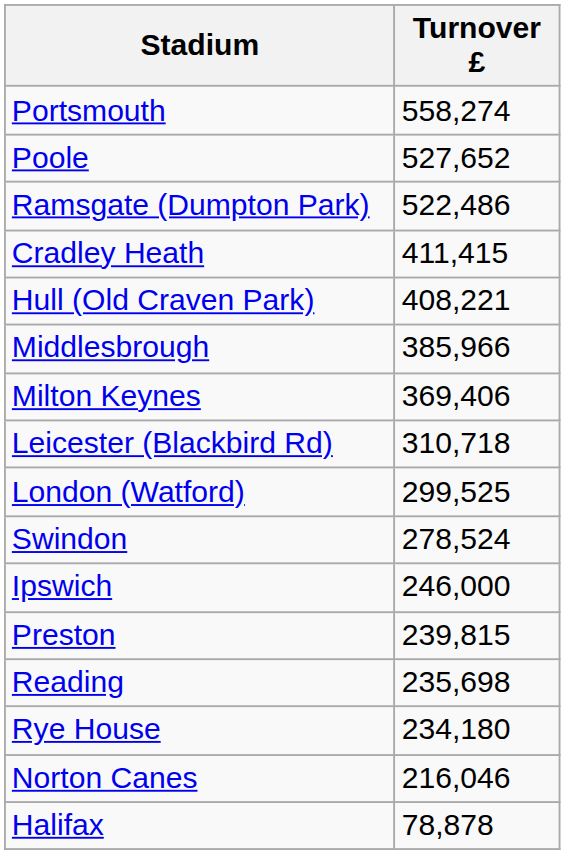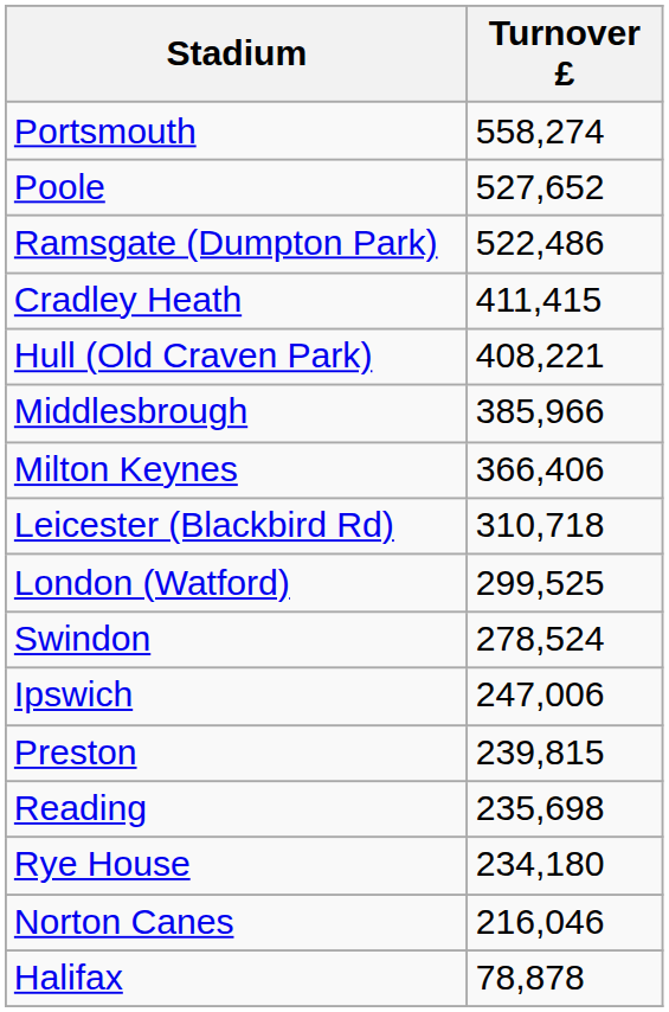 <table class="wikitable">
 <tr>
 <th width=200>Stadium</th>
 <th width=80>Turnover £</th>
 </tr>
 <tr>
 <td><a href='#'>Portsmouth</a></td>
 <td>558,274</td>
 </tr>
 <tr>
 <td><a href='#'>Poole</a></td>
 <td>527,652</td>
 </tr>
 <tr>
 <td><a href='#'>Ramsgate (Dumpton Park)</a></td>
 <td>522,486</td>
 </tr>
 <tr>
 <td><a href='#'>Cradley Heath</a></td>
 <td>411,415</td>
 </tr>
 <tr>
 <td><a href='#'>Hull (Old Craven Park)</a></td>
 <td>408,221</td>
 </tr>
 <tr>
 <td><a href='#'>Middlesbrough</a></td>
 <td>385,966</td>
 </tr>
 <tr>
 <td><a href='#'>Milton Keynes</a></td>
-<td>369,406</td>
+<td>366,406</td>
 </tr>
 <tr>
 <td><a href='#'>Leicester (Blackbird Rd)</a></td>
 <td>310,718</td>
 </tr>
 <tr>
 <td><a href='#'>London (Watford)</a></td>
 <td>299,525</td>
 </tr>
 <tr>
 <td><a href='#'>Swindon</a></td>
 <td>278,524</td>
 </tr>
 <tr>
 <td><a href='#'>Ipswich</a></td>
-<td>246,000</td>
+<td>247,006</td>
 </tr>
 <tr>
 <td><a href='#'>Preston</a></td>
 <td>239,815</td>
 </tr>
 <tr>
 <td><a href='#'>Reading</a></td>
 <td>235,698</td>
 </tr>
 <tr>
 <td><a href='#'>Rye House</a></td>
 <td>234,180</td>
 </tr>
 <tr>
 <td><a href='#'>Norton Canes</a></td>
 <td>216,046</td>
 </tr>
 <tr>
 <td><a href='#'>Halifax</a></td>
 <td>78,878</td>
 </tr>
 </table>
